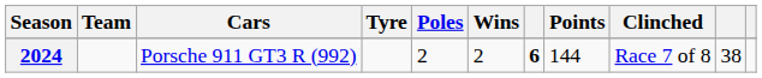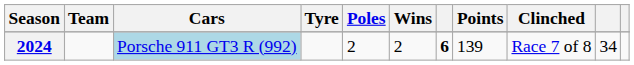 <table class="wikitable sortable plainrowheaders";>
 <tr>
 <th scope=col>Season</th>
 <th scope=col>Team</th>
 <th scope=col>Cars</th>
 <th scope=col>Tyre</th>
 <th scope=col><a href='#'>Poles</a></th>
 <th scope=col>Wins</th>
 <th scope=col></th>
 <th scope=col>Points</th>
 <th scope=col>Clinched</th>
 <th scope=col></th>
 <th scope=col class=unsortable></th>
 </tr>
 <tr>
 </tr>
 <tr>
 <th scope=row style="text-align: center;"><a href='#'>2024</a></th>
 <td></td>
-<td><a href='#'>Porsche 911 GT3 R (992)</a></td>
+<td style="background: lightblue;"><a href='#'>Porsche 911 GT3 R (992)</a></td>
 <td></td>
 <td>2</td>
 <td>2</td>
 <td><strong>6</strong></td>
-<td>144</td>
+<td>139</td>
 <td><a href='#'>Race 7</a> of 8</td>
-<td>38</td>
+<td>34</td>
 <td style="text-align:center;"></td>
 </tr>
 </table>
